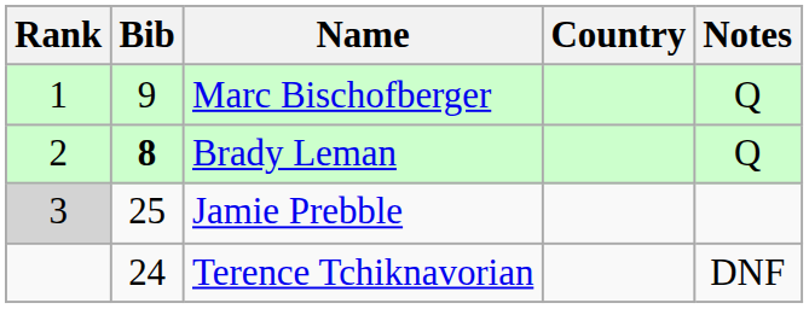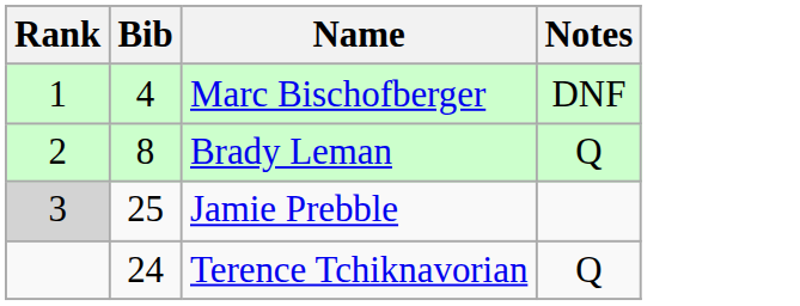 <table class="wikitable" style="text-align:center;">
 <tr>
 <th>Rank</th>
 <th>Bib</th>
 <th>Name</th>
-<th>Country</th>
 <th>Notes</th>
 </tr>
 <tr bgcolor=ccffcc>
 <td>1</td>
-<td>9</td>
+<td>4</td>
 <td align=left><a href='#'>Marc Bischofberger</a></td>
-<td align="left"></td>
-<td>Q</td>
+<td>DNF</td>
 </tr>
 <tr bgcolor=ccffcc>
 <td>2</td>
-<td><strong>8</strong></td>
+<td>8</td>
 <td align=left><a href='#'>Brady Leman</a></td>
-<td align="left"></td>
 <td>Q</td>
 </tr>
 <tr>
 <td style="background: lightgrey;">3</td>
 <td>25</td>
 <td align=left><a href='#'>Jamie Prebble</a></td>
-<td align="left"></td>
 <td></td>
 </tr>
 <tr>
 <td></td>
 <td>24</td>
 <td align=left><a href='#'>Terence Tchiknavorian</a></td>
-<td align="left"></td>
-<td>DNF</td>
+<td>Q</td>
 </tr>
 </table>
